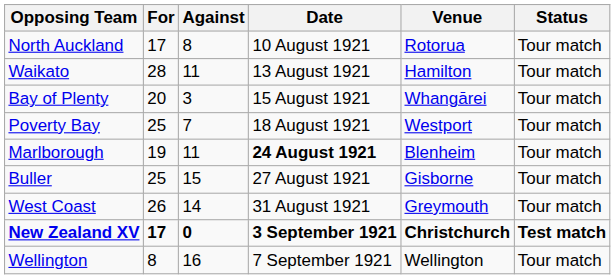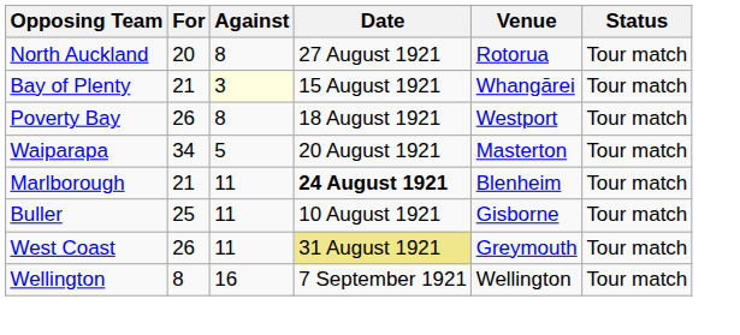 <table class=wikitable>
 <tr>
 <th>Opposing Team</th>
 <th>For</th>
 <th>Against</th>
 <th>Date</th>
 <th>Venue</th>
 <th>Status</th>
 </tr>
 <tr>
 <td> <a href='#'>North Auckland</a></td>
-<td>17</td>
+<td>20</td>
 <td>8</td>
-<td>10 August 1921</td>
+<td>27 August 1921</td>
 <td><a href='#'>Rotorua</a></td>
 <td>Tour match</td>
 </tr>
 <tr>
-<td> <a href='#'>Waikato</a></td>
-<td>28</td>
-<td>11</td>
-<td>13 August 1921</td>
-<td><a href='#'>Hamilton</a></td>
-<td>Tour match</td>
-</tr>
-<tr>
 <td> <a href='#'>Bay of Plenty</a></td>
-<td>20</td>
-<td>3</td>
+<td>21</td>
+<td style="background: lightyellow;">3</td>
 <td>15 August 1921</td>
 <td><a href='#'>Whangārei</a></td>
 <td>Tour match</td>
 </tr>
 <tr>
 <td> <a href='#'>Poverty Bay</a></td>
-<td>25</td>
-<td>7</td>
+<td>26</td>
+<td>8</td>
 <td>18 August 1921</td>
 <td><a href='#'>Westport</a></td>
 <td>Tour match</td>
 </tr>
 <tr>
+<td> <a href='#'>Waiparapa</a></td>
+<td>34</td>
+<td>5</td>
+<td>20 August 1921</td>
+<td><a href='#'>Masterton</a></td>
+<td>Tour match</td>
+</tr>
+<tr>
 <td> <a href='#'>Marlborough</a></td>
-<td>19</td>
+<td>21</td>
 <td>11</td>
 <td><strong>24 August 1921</strong></td>
 <td><a href='#'>Blenheim</a></td>
 <td>Tour match</td>
 </tr>
 <tr>
 <td> <a href='#'>Buller</a></td>
 <td>25</td>
-<td>15</td>
-<td>27 August 1921</td>
+<td>11</td>
+<td>10 August 1921</td>
 <td><a href='#'>Gisborne</a></td>
 <td>Tour match</td>
 </tr>
 <tr>
 <td> <a href='#'>West Coast</a></td>
 <td>26</td>
-<td>14</td>
-<td>31 August 1921</td>
+<td>11</td>
+<td style="background: khaki;">31 August 1921</td>
 <td><a href='#'>Greymouth</a></td>
 <td>Tour match</td>
-</tr>
-<tr>
-<td> <strong><a href='#'>New Zealand XV</a></strong></td>
-<td><strong>17</strong></td>
-<td><strong>0</strong></td>
-<td><strong>3 September 1921</strong></td>
-<td><strong>Christchurch</strong></td>
-<td><strong>Test match</strong></td>
 </tr>
 <tr>
 <td> <a href='#'>Wellington</a></td>
 <td>8</td>
 <td>16</td>
 <td>7 September 1921</td>
 <td>Wellington</td>
 <td>Tour match</td>
 </tr>
 </table>
